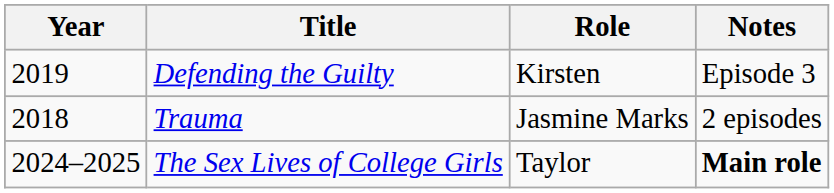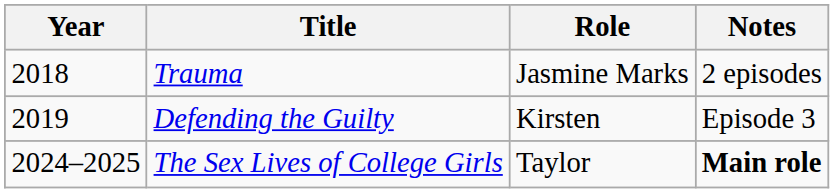 <table class="wikitable plainrowheaders sortable">
 <tr>
 <th scope="col">Year</th>
 <th scope="col">Title</th>
 <th scope="col">Role</th>
 <th scope="col" class="unsortable">Notes</th>
 </tr>
 <tr>
+<td>2018</td>
+<td><em><a href='#'>Trauma</a></em></td>
+<td>Jasmine Marks</td>
+<td>2 episodes</td>
+</tr>
+<tr>
 <td>2019</td>
 <td><em><a href='#'>Defending the Guilty</a></em></td>
 <td>Kirsten</td>
 <td>Episode 3</td>
-</tr>
-<tr>
-<td>2018</td>
-<td><em><a href='#'>Trauma</a></em></td>
-<td>Jasmine Marks</td>
-<td>2 episodes</td>
 </tr>
 <tr>
 <td>2024–2025</td>
 <td><em><a href='#'>The Sex Lives of College Girls</a></em></td>
 <td>Taylor</td>
 <td><strong>Main role</strong></td>
 </tr>
 </table>
